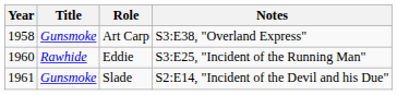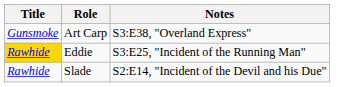 <table class="wikitable">
 <tr>
-<th>Year</th>
 <th>Title</th>
 <th>Role</th>
 <th>Notes</th>
 </tr>
 <tr>
-<td>1958</td>
 <td><em><a href='#'>Gunsmoke</a></em></td>
 <td>Art Carp</td>
 <td>S3:E38, "Overland Express"</td>
 </tr>
 <tr>
-<td>1960</td>
-<td><em><a href='#'>Rawhide</a></em></td>
+<td style="background: gold;"><em><a href='#'>Rawhide</a></em></td>
 <td>Eddie</td>
 <td>S3:E25, "Incident of the Running Man"</td>
 </tr>
 <tr>
-<td>1961</td>
-<td><em><a href='#'>Gunsmoke</a></em></td>
+<td><em><a href='#'>Rawhide</a></em></td>
 <td>Slade</td>
 <td>S2:E14, "Incident of the Devil and his Due"</td>
 </tr>
 </table>
